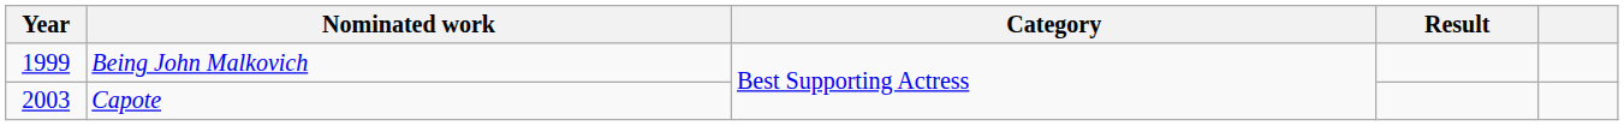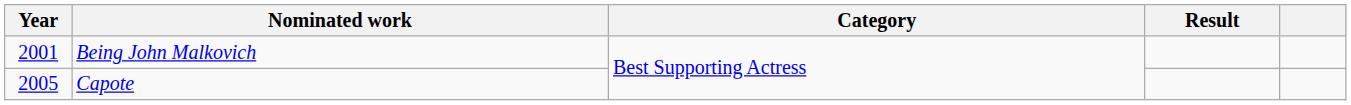 <table class="wikitable" width=85%>
 <tr>
 <th width=5%>Year</th>
 <th width=40%>Nominated work</th>
 <th width=40%>Category</th>
 <th width=10%>Result</th>
 <th width=5%></th>
 </tr>
 <tr>
-<td style="text-align:center;"><a href='#'>1999</a></td>
+<td style="text-align:center;"><a href='#'>2001</a></td>
 <td><em><a href='#'>Being John Malkovich</a></em></td>
 <td rowspan="2"><a href='#'>Best Supporting Actress</a></td>
 <td></td>
 <td style="text-align:center;"></td>
 </tr>
 <tr>
-<td style="text-align:center;"><a href='#'>2003</a></td>
+<td style="text-align:center;"><a href='#'>2005</a></td>
 <td><em><a href='#'>Capote</a></em></td>
 <td></td>
 <td style="text-align:center;"></td>
 </tr>
 </table>
